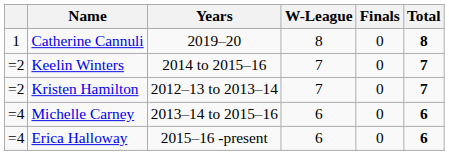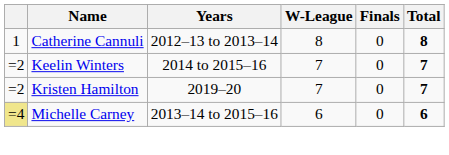 <table class="wikitable sortable" style="text-align: center;">
 <tr>
 <th></th>
 <th>Name</th>
 <th>Years</th>
 <th>W-League</th>
 <th>Finals</th>
 <th>Total</th>
 </tr>
 <tr>
 <td>1</td>
 <td style="text-align:left;"> <a href='#'>Catherine Cannuli</a></td>
-<td>2019–20</td>
+<td>2012–13 to 2013–14</td>
 <td>8</td>
 <td>0</td>
 <td><strong>8</strong></td>
 </tr>
 <tr>
 <td>=2</td>
 <td style="text-align:left;"> <a href='#'>Keelin Winters</a></td>
 <td>2014 to 2015–16</td>
 <td>7</td>
 <td>0</td>
 <td><strong>7</strong></td>
 </tr>
 <tr>
 <td>=2</td>
 <td style="text-align:left;"> <a href='#'>Kristen Hamilton</a></td>
-<td>2012–13 to 2013–14</td>
+<td>2019–20</td>
 <td>7</td>
 <td>0</td>
 <td><strong>7</strong></td>
 </tr>
 <tr>
-<td>=4</td>
+<td style="background: khaki;">=4</td>
 <td style="text-align:left;"> <a href='#'>Michelle Carney</a></td>
 <td>2013–14 to 2015–16</td>
 <td>6</td>
 <td>0</td>
 <td><strong>6</strong></td>
 </tr>
-<tr>
-<td>=4</td>
-<td style="text-align:left;"> <a href='#'>Erica Halloway</a></td>
-<td>2015–16 -present</td>
-<td>6</td>
-<td>0</td>
-<td><strong>6</strong></td>
-</tr>
 </table>
